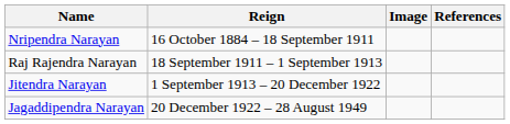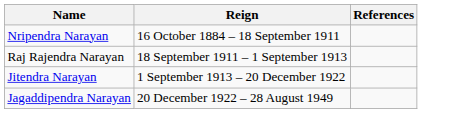 <table class="wikitable">
 <tr>
 <th>Name</th>
 <th>Reign</th>
-<th>Image</th>
 <th>References</th>
 </tr>
 <tr>
 <td><a href='#'>Nripendra Narayan</a></td>
 <td>16 October 1884 – 18 September 1911</td>
 <td></td>
-<td></td>
 </tr>
 <tr>
 <td>Raj Rajendra Narayan</td>
 <td>18 September 1911 –  1 September 1913</td>
-<td></td>
 <td></td>
 </tr>
 <tr>
 <td><a href='#'>Jitendra Narayan</a></td>
 <td>1 September 1913 – 20 December 1922</td>
 <td></td>
-<td></td>
 </tr>
 <tr>
 <td><a href='#'>Jagaddipendra Narayan</a></td>
 <td>20 December 1922 – 28 August 1949</td>
 <td></td>
-<td></td>
 </tr>
 </table>
